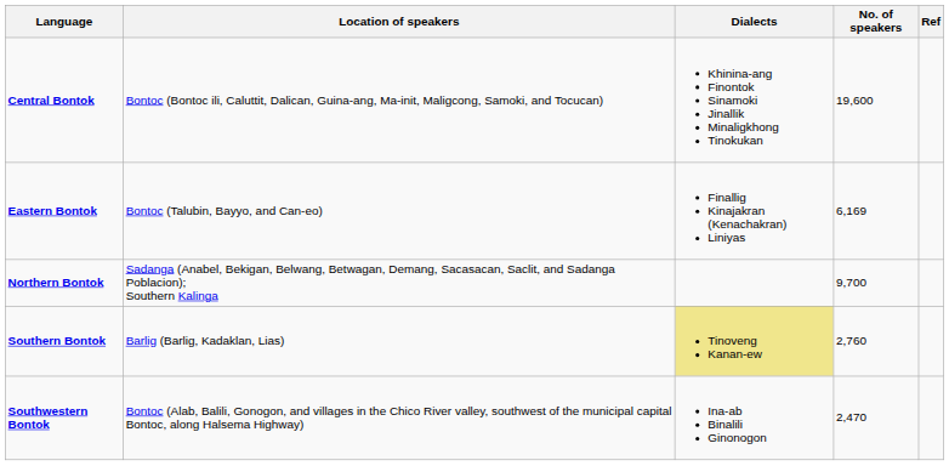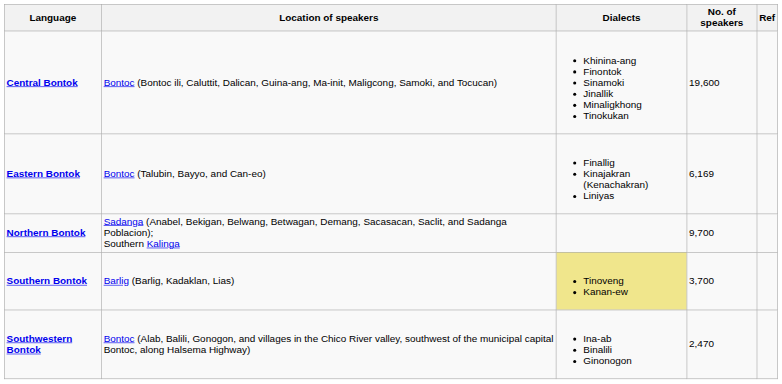 <table class=wikitable>
 <tr>
 <th>Language</th>
 <th>Location of speakers</th>
 <th>Dialects</th>
 <th>No. of speakers</th>
 <th>Ref</th>
 </tr>
 <tr>
 <td><strong><a href='#'>Central Bontok</a></strong></td>
 <td><a href='#'>Bontoc</a> (Bontoc ili, Caluttit, Dalican, Guina-ang, Ma-init, Maligcong, Samoki, and Tocucan)</td>
 <td><br><ul><li>Khinina-ang</li><li>Finontok</li><li>Sinamoki</li><li>Jinallik</li><li>Minaligkhong</li><li>Tinokukan</li></ul></td>
 <td>19,600</td>
 <td></td>
 </tr>
 <tr>
 <td><strong><a href='#'>Eastern Bontok</a></strong></td>
 <td><a href='#'>Bontoc</a> (Talubin, Bayyo, and Can-eo)</td>
 <td><br><ul><li>Finallig</li><li>Kinajakran (Kenachakran)</li><li>Liniyas</li></ul></td>
 <td>6,169</td>
 <td></td>
 </tr>
 <tr>
 <td><strong><a href='#'>Northern Bontok</a></strong></td>
 <td><a href='#'>Sadanga</a> (Anabel, Bekigan, Belwang, Betwagan, Demang, Sacasacan, Saclit, and Sadanga Poblacion);<br>Southern <a href='#'>Kalinga</a></td>
 <td></td>
 <td>9,700</td>
 <td></td>
 </tr>
 <tr>
 <td><strong><a href='#'>Southern Bontok</a></strong></td>
 <td><a href='#'>Barlig</a> (Barlig, Kadaklan, Lias)</td>
 <td style="background: khaki;"><br><ul><li>Tinoveng</li><li>Kanan-ew</li></ul></td>
-<td>2,760</td>
+<td>3,700</td>
 <td></td>
 </tr>
 <tr>
 <td><strong><a href='#'>Southwestern Bontok</a></strong></td>
 <td><a href='#'>Bontoc</a> (Alab, Balili, Gonogon, and villages in the Chico River valley, southwest of the municipal capital Bontoc, along Halsema Highway)</td>
 <td><br><ul><li>Ina-ab</li><li>Binalili</li><li>Ginonogon</li></ul></td>
 <td>2,470</td>
 <td></td>
 </tr>
 </table>
